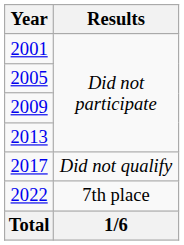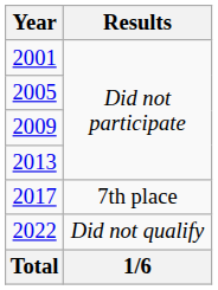 <table class="wikitable" style="text-align: center;">
 <tr>
 <th>Year</th>
 <th width="100">Results</th>
 </tr>
 <tr>
 <td> <a href='#'>2001</a></td>
 <td rowspan="4"><em>Did not participate</em></td>
 </tr>
 <tr>
 <td> <a href='#'>2005</a></td>
 </tr>
 <tr>
 <td> <a href='#'>2009</a></td>
 </tr>
 <tr>
 <td> <a href='#'>2013</a></td>
 </tr>
 <tr>
 <td> <a href='#'>2017</a></td>
-<td><em>Did not qualify</em></td>
+<td>7th place</td>
 </tr>
 <tr>
 <td> <a href='#'>2022</a></td>
-<td>7th place</td>
+<td><em>Did not qualify</em></td>
 </tr>
 <tr>
 <th>Total</th>
 <th>1/6</th>
 </tr>
 </table>
